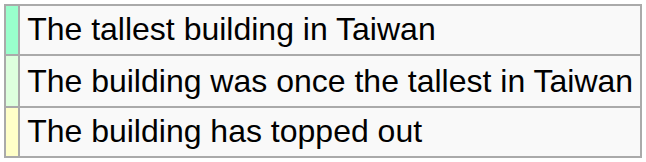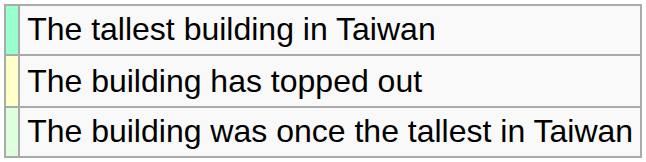 <table class="wikitable">
 <tr>
 <td align="center" style="background-color:#9FC"></td>
 <td>The tallest building in Taiwan</td>
 </tr>
 <tr>
+<td align="center" style="background-color:#ffffc8"></td>
+<td>The building has topped out</td>
+</tr>
+<tr>
 <td align="center" style="background-color:#ddffdd"></td>
 <td>The building was once the tallest in Taiwan</td>
 </tr>
-<tr>
-<td align="center" style="background-color:#ffffc8"></td>
-<td>The building has topped out</td>
-</tr>
 </table>
